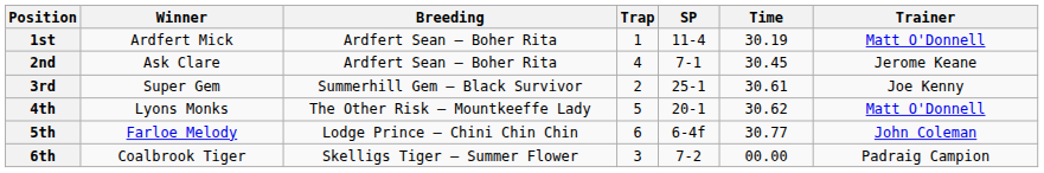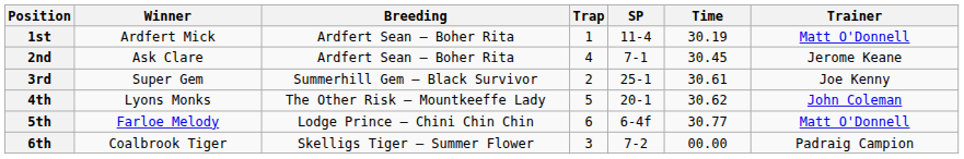 <table class="wikitable" style="text-align: center">
 <tr>
 <th width=30>Position</th>
 <th width=180>Winner</th>
 <th width=300>Breeding</th>
 <th width=30>Trap</th>
 <th width=50>SP</th>
 <th width=80>Time</th>
 <th width=200>Trainer</th>
 </tr>
 <tr>
 <th>1st</th>
 <td>Ardfert Mick</td>
 <td>Ardfert Sean – Boher Rita</td>
 <td>1</td>
 <td>11-4</td>
 <td>30.19</td>
 <td><a href='#'>Matt O'Donnell</a></td>
 </tr>
 <tr>
 <th>2nd</th>
 <td>Ask Clare</td>
 <td>Ardfert Sean – Boher Rita</td>
 <td>4</td>
 <td>7-1</td>
 <td>30.45</td>
 <td>Jerome Keane</td>
 </tr>
 <tr>
 <th>3rd</th>
 <td>Super Gem</td>
 <td>Summerhill Gem – Black Survivor</td>
 <td>2</td>
 <td>25-1</td>
 <td>30.61</td>
 <td>Joe Kenny</td>
 </tr>
 <tr>
 <th>4th</th>
 <td>Lyons Monks</td>
 <td>The Other Risk – Mountkeeffe Lady</td>
 <td>5</td>
 <td>20-1</td>
 <td>30.62</td>
-<td><a href='#'>Matt O'Donnell</a></td>
+<td><a href='#'>John Coleman</a></td>
 </tr>
 <tr>
 <th>5th</th>
 <td><a href='#'>Farloe Melody</a></td>
 <td>Lodge Prince – Chini Chin Chin</td>
 <td>6</td>
 <td>6-4f</td>
 <td>30.77</td>
-<td><a href='#'>John Coleman</a></td>
+<td><a href='#'>Matt O'Donnell</a></td>
 </tr>
 <tr>
 <th>6th</th>
 <td>Coalbrook Tiger</td>
 <td>Skelligs Tiger – Summer Flower</td>
 <td>3</td>
 <td>7-2</td>
 <td>00.00</td>
 <td>Padraig Campion</td>
 </tr>
 </table>
